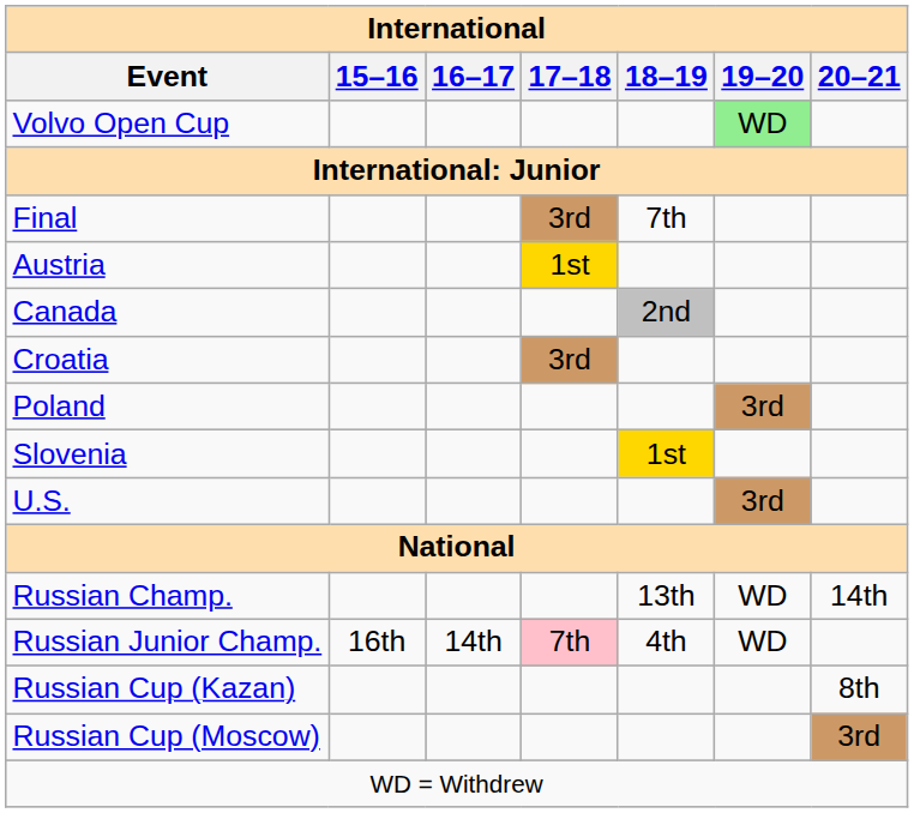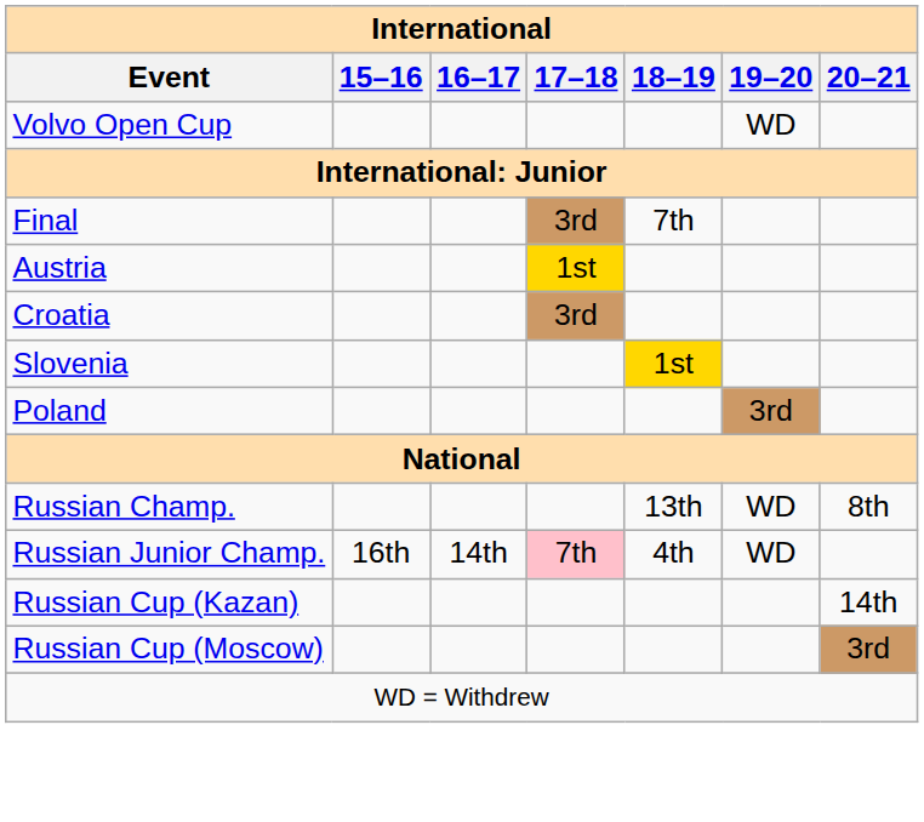 <table class="wikitable" style="text-align:center">
 <tr>
 <th style="background-color: #ffdead; " colspan=7 align=center>International</th>
 </tr>
 <tr>
 <th>Event</th>
 <th><a href='#'>15–16</a></th>
 <th><a href='#'>16–17</a></th>
 <th><a href='#'>17–18</a></th>
 <th><a href='#'>18–19</a></th>
 <th><a href='#'>19–20</a></th>
 <th><a href='#'>20–21</a></th>
 </tr>
 <tr>
 <td align=left><a href='#'>Volvo Open Cup</a></td>
 <td></td>
 <td></td>
 <td></td>
 <td></td>
-<td style="background: lightgreen;">WD</td>
+<td>WD</td>
 <td></td>
 </tr>
 <tr>
 <th style="background-color: #ffdead; " colspan=7 align=center>International: Junior </th>
 </tr>
 <tr>
 <td align=left> <a href='#'>Final</a></td>
 <td></td>
 <td></td>
 <td bgcolor=cc9966>3rd</td>
 <td>7th</td>
 <td></td>
 <td></td>
 </tr>
 <tr>
 <td align=left> <a href='#'>Austria</a></td>
 <td></td>
 <td></td>
 <td bgcolor=gold>1st</td>
 <td></td>
 <td></td>
 <td></td>
 </tr>
 <tr>
-<td align=left> <a href='#'>Canada</a></td>
-<td></td>
-<td></td>
-<td></td>
-<td bgcolor=silver>2nd</td>
-<td></td>
-<td></td>
-</tr>
-<tr>
 <td align=left> <a href='#'>Croatia</a></td>
 <td></td>
 <td></td>
 <td bgcolor=cc9966>3rd</td>
 <td></td>
 <td></td>
-<td></td>
-</tr>
-<tr>
-<td align=left> <a href='#'>Poland</a></td>
-<td></td>
-<td></td>
-<td></td>
-<td></td>
-<td bgcolor=cc9966>3rd</td>
 <td></td>
 </tr>
 <tr>
 <td align=left> <a href='#'>Slovenia</a></td>
 <td></td>
 <td></td>
 <td></td>
 <td bgcolor=gold>1st</td>
 <td></td>
 <td></td>
 </tr>
 <tr>
-<td align=left> <a href='#'>U.S.</a></td>
+<td align=left> <a href='#'>Poland</a></td>
 <td></td>
 <td></td>
 <td></td>
 <td></td>
 <td bgcolor=cc9966>3rd</td>
 <td></td>
 </tr>
 <tr>
 <th style="background-color: #ffdead; " colspan=7 align=center>National</th>
 </tr>
 <tr>
 <td align=left><a href='#'>Russian Champ.</a></td>
 <td></td>
 <td></td>
 <td></td>
 <td>13th</td>
 <td>WD</td>
-<td>14th</td>
+<td>8th</td>
 </tr>
 <tr>
 <td align=left><a href='#'>Russian Junior Champ.</a></td>
 <td>16th</td>
 <td>14th</td>
 <td style="background: pink;">7th</td>
 <td>4th</td>
 <td>WD</td>
 <td></td>
 </tr>
 <tr>
 <td align=left><a href='#'>Russian Cup (Kazan)</a></td>
 <td></td>
 <td></td>
 <td></td>
 <td></td>
 <td></td>
-<td>8th</td>
+<td>14th</td>
 </tr>
 <tr>
 <td align=left><a href='#'>Russian Cup (Moscow)</a></td>
 <td></td>
 <td></td>
 <td></td>
 <td></td>
 <td></td>
 <td bgcolor=cc9966>3rd</td>
 </tr>
 <tr>
 <td colspan=7 align=center><small> WD = Withdrew </small></td>
 </tr>
 </table>
